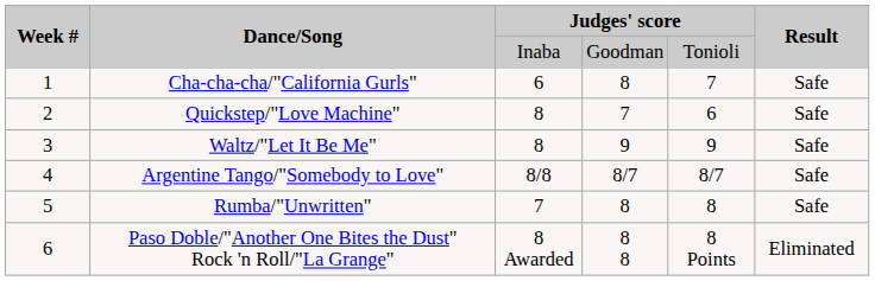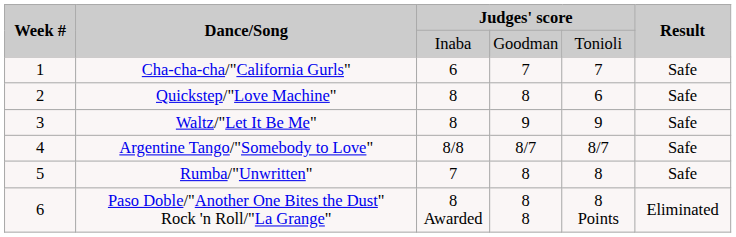 <table class="wikitable">
 <tr style="text-align:Center; background:#ccc;">
 <td rowspan="2"><strong>Week #</strong></td>
 <td rowspan="2"><strong>Dance/Song</strong></td>
 <td colspan="3"><strong>Judges' score</strong></td>
 <td rowspan="2"><strong>Result</strong></td>
 </tr>
 <tr style="text-align:center; background:#ccc;">
 <td style="width:10%; ">Inaba</td>
 <td style="width:10%; ">Goodman</td>
 <td style="width:10%; ">Tonioli</td>
 </tr>
 <tr>
 <td style="text-align:center; background:#faf6f6;">1</td>
 <td style="text-align:center; background:#faf6f6;"><a href='#'>Cha-cha-cha</a>/"<a href='#'>California Gurls</a>"</td>
 <td style="text-align:center; background:#faf6f6;">6</td>
-<td style="text-align:center; background:#faf6f6;">8</td>
+<td style="text-align:center; background:#faf6f6;">7</td>
 <td style="text-align:center; background:#faf6f6;">7</td>
 <td style="text-align:center; background:#faf6f6;">Safe</td>
 </tr>
 <tr>
 <td style="text-align:center; background:#faf6f6;">2</td>
 <td style="text-align:center; background:#faf6f6;"><a href='#'>Quickstep</a>/"<a href='#'>Love Machine</a>"</td>
 <td style="text-align:center; background:#faf6f6;">8</td>
-<td style="text-align:center; background:#faf6f6;">7</td>
+<td style="text-align:center; background:#faf6f6;">8</td>
 <td style="text-align:center; background:#faf6f6;">6</td>
 <td style="text-align:center; background:#faf6f6;">Safe</td>
 </tr>
 <tr>
 <td style="text-align:center; background:#faf6f6;">3</td>
 <td style="text-align:center; background:#faf6f6;"><a href='#'>Waltz</a>/"<a href='#'>Let It Be Me</a>"</td>
 <td style="text-align:center; background:#faf6f6;">8</td>
 <td style="text-align:center; background:#faf6f6;">9</td>
 <td style="text-align:center; background:#faf6f6;">9</td>
 <td style="text-align:center; background:#faf6f6;">Safe</td>
 </tr>
 <tr>
 <td style="text-align:center; background:#faf6f6;">4</td>
 <td style="text-align:center; background:#faf6f6;"><a href='#'>Argentine Tango</a>/"<a href='#'>Somebody to Love</a>"</td>
 <td style="text-align:center; background:#faf6f6;">8/8</td>
 <td style="text-align:center; background:#faf6f6;">8/7</td>
 <td style="text-align:center; background:#faf6f6;">8/7</td>
 <td style="text-align:center; background:#faf6f6;">Safe</td>
 </tr>
 <tr>
 <td style="text-align:center; background:#faf6f6;">5</td>
 <td style="text-align:center; background:#faf6f6;"><a href='#'>Rumba</a>/"<a href='#'>Unwritten</a>"</td>
 <td style="text-align:center; background:#faf6f6;">7</td>
 <td style="text-align:center; background:#faf6f6;">8</td>
 <td style="text-align:center; background:#faf6f6;">8</td>
 <td style="text-align:center; background:#faf6f6;">Safe</td>
 </tr>
 <tr>
 <td style="text-align:center; background:#faf6f6;">6</td>
 <td style="text-align:center; background:#faf6f6;"><a href='#'>Paso Doble</a>/"<a href='#'>Another One Bites the Dust</a>"<br>Rock 'n Roll/"<a href='#'>La Grange</a>"</td>
 <td style="text-align:center; background:#faf6f6;">8<br>Awarded</td>
 <td style="text-align:center; background:#faf6f6;">8<br>8</td>
 <td style="text-align:center; background:#faf6f6;">8<br>Points</td>
 <td style="text-align:center; background:#faf6f6;">Eliminated</td>
 </tr>
 </table>
